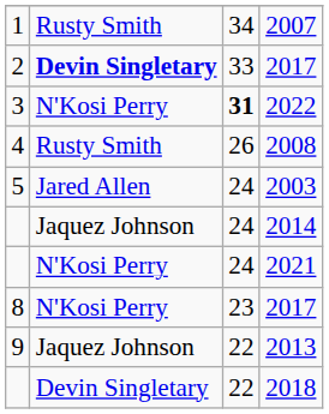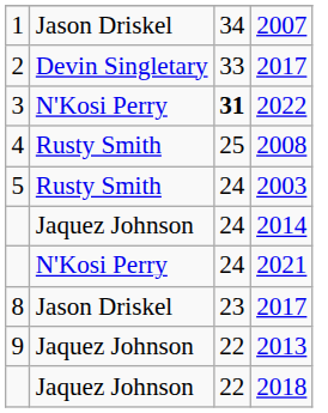 <table class="wikitable">
 <tr>
 </tr>
 <tr>
 <td>1</td>
-<td><a href='#'>Rusty Smith</a></td>
+<td>Jason Driskel</td>
 <td><abbr>34</abbr></td>
 <td><a href='#'>2007</a></td>
 </tr>
 <tr>
 <td>2</td>
-<td><strong><a href='#'>Devin Singletary</a></strong></td>
+<td><a href='#'>Devin Singletary</a></td>
 <td><abbr>33</abbr></td>
 <td><a href='#'>2017</a></td>
 </tr>
 <tr>
 <td>3</td>
 <td><a href='#'>N'Kosi Perry</a></td>
 <td><strong><abbr>31</abbr></strong></td>
 <td><a href='#'>2022</a></td>
 </tr>
 <tr>
 <td>4</td>
 <td><a href='#'>Rusty Smith</a></td>
-<td><abbr>26</abbr></td>
+<td><abbr>25</abbr></td>
 <td><a href='#'>2008</a></td>
 </tr>
 <tr>
 <td>5</td>
-<td><a href='#'>Jared Allen</a></td>
+<td><a href='#'>Rusty Smith</a></td>
 <td><abbr>24</abbr></td>
 <td><a href='#'>2003</a></td>
 </tr>
 <tr>
 <td></td>
 <td>Jaquez Johnson</td>
 <td><abbr>24</abbr></td>
 <td><a href='#'>2014</a></td>
 </tr>
 <tr>
 <td></td>
 <td><a href='#'>N'Kosi Perry</a></td>
 <td><abbr>24</abbr></td>
 <td><a href='#'>2021</a></td>
 </tr>
 <tr>
 <td>8</td>
-<td><a href='#'>N'Kosi Perry</a></td>
+<td>Jason Driskel</td>
 <td><abbr>23</abbr></td>
 <td><a href='#'>2017</a></td>
 </tr>
 <tr>
 <td>9</td>
 <td>Jaquez Johnson</td>
 <td><abbr>22</abbr></td>
 <td><a href='#'>2013</a></td>
 </tr>
 <tr>
 <td></td>
-<td><a href='#'>Devin Singletary</a></td>
+<td>Jaquez Johnson</td>
 <td><abbr>22</abbr></td>
 <td><a href='#'>2018</a></td>
 </tr>
 </table>
